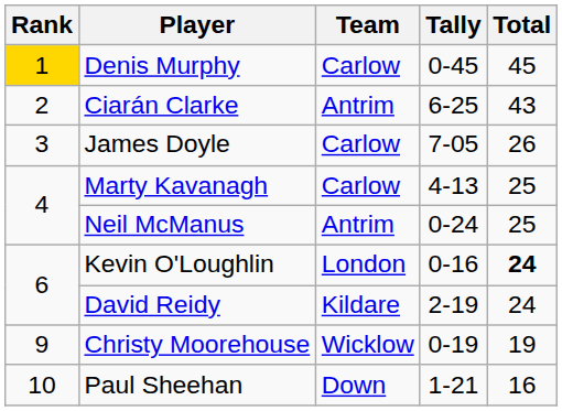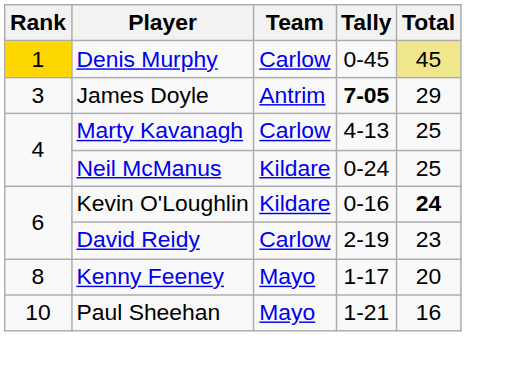 <table class="wikitable">
 <tr>
 <th>Rank</th>
 <th>Player</th>
 <th>Team</th>
 <th>Tally</th>
 <th>Total</th>
 </tr>
 <tr>
 <td rowspan=1 align=center style="background: gold;">1</td>
 <td><a href='#'>Denis Murphy</a></td>
 <td><a href='#'>Carlow</a></td>
 <td align=center>0-45</td>
-<td align=center>45</td>
-</tr>
-<tr>
-<td rowspan=1 align=center>2</td>
-<td><a href='#'>Ciarán Clarke</a></td>
-<td><a href='#'>Antrim</a></td>
-<td align=center>6-25</td>
-<td align=center>43</td>
+<td align=center style="background: khaki;">45</td>
 </tr>
 <tr>
 <td rowspan=1 align=center>3</td>
 <td>James Doyle</td>
-<td><a href='#'>Carlow</a></td>
-<td align=center>7-05</td>
-<td align=center>26</td>
+<td><a href='#'>Antrim</a></td>
+<td align=center><strong>7-05</strong></td>
+<td align=center>29</td>
 </tr>
 <tr>
 <td rowspan=2 align=center>4</td>
 <td><a href='#'>Marty Kavanagh</a></td>
 <td><a href='#'>Carlow</a></td>
 <td align=center>4-13</td>
 <td align=center>25</td>
 </tr>
 <tr>
 <td><a href='#'>Neil McManus</a></td>
-<td><a href='#'>Antrim</a></td>
+<td><a href='#'>Kildare</a></td>
 <td align=center>0-24</td>
 <td align=center>25</td>
 </tr>
 <tr>
 <td rowspan=2 align=center>6</td>
 <td>Kevin O'Loughlin</td>
-<td><a href='#'>London</a></td>
+<td><a href='#'>Kildare</a></td>
 <td align=center>0-16</td>
 <td align=center><strong>24</strong></td>
 </tr>
 <tr>
 <td><a href='#'>David Reidy</a></td>
-<td><a href='#'>Kildare</a></td>
+<td><a href='#'>Carlow</a></td>
 <td align=center>2-19</td>
-<td align=center>24</td>
+<td align=center>23</td>
 </tr>
 <tr>
-<td rowspan=1 align=center>9</td>
-<td><a href='#'>Christy Moorehouse</a></td>
-<td><a href='#'>Wicklow</a></td>
-<td align=center>0-19</td>
-<td align=center>19</td>
+<td rowspan=1 align=center>8</td>
+<td><a href='#'>Kenny Feeney</a></td>
+<td><a href='#'>Mayo</a></td>
+<td align=center>1-17</td>
+<td align=center>20</td>
 </tr>
 <tr>
 <td rowspan=1 align=center>10</td>
 <td>Paul Sheehan</td>
-<td><a href='#'>Down</a></td>
+<td><a href='#'>Mayo</a></td>
 <td align=center>1-21</td>
 <td align=center>16</td>
 </tr>
 </table>
